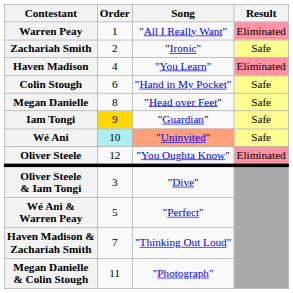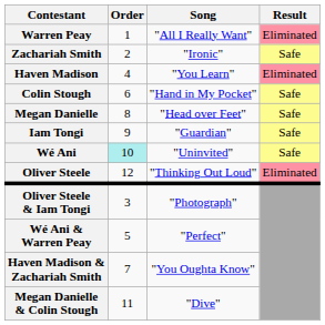 <table class="wikitable unsortable" style="text-align:center;">
 <tr>
 <th scope="col">Contestant</th>
 <th scope="col">Order</th>
 <th scope="col">Song</th>
 <th scope="col">Result</th>
 </tr>
 <tr>
 <th scope="row">Warren Peay</th>
 <td>1</td>
 <td>"<a href='#'>All I Really Want</a>"</td>
 <td bgcolor="FF91A4">Eliminated</td>
 </tr>
 <tr>
 <th scope="row">Zachariah Smith</th>
 <td>2</td>
 <td>"<a href='#'>Ironic</a>"</td>
 <td style="background:#FDFC8F;">Safe</td>
 </tr>
 <tr>
 <th scope="row">Haven Madison</th>
 <td>4</td>
 <td>"<a href='#'>You Learn</a>"</td>
 <td bgcolor="FF91A4">Eliminated</td>
 </tr>
 <tr>
 <th scope="row">Colin Stough</th>
 <td>6</td>
 <td>"<a href='#'>Hand in My Pocket</a>"</td>
 <td style="background:#FDFC8F;">Safe</td>
 </tr>
 <tr>
 <th scope="row">Megan Danielle</th>
 <td>8</td>
 <td>"<a href='#'>Head over Feet</a>"</td>
 <td style="background:#FDFC8F;">Safe</td>
 </tr>
 <tr>
 <th scope="row">Iam Tongi</th>
-<td style="background: gold;">9</td>
+<td>9</td>
 <td>"<a href='#'>Guardian</a>"</td>
 <td style="background:#FDFC8F;">Safe</td>
 </tr>
 <tr>
 <th scope="row">Wé Ani</th>
 <td style="background: paleturquoise;">10</td>
-<td style="background: lightsalmon;">"<a href='#'>Uninvited</a>"</td>
+<td>"<a href='#'>Uninvited</a>"</td>
 <td style="background:#FDFC8F;">Safe</td>
 </tr>
 <tr>
 <th scope="row">Oliver Steele</th>
 <td>12</td>
-<td>"<a href='#'>You Oughta Know</a>"</td>
+<td>"<a href='#'>Thinking Out Loud</a>"</td>
 <td bgcolor="FF91A4">Eliminated</td>
 </tr>
 <tr style="border-top:5px solid">
 <th scope="row">Oliver Steele<br>& Iam Tongi</th>
 <td>3</td>
-<td>"<a href='#'>Dive</a>"</td>
+<td>"<a href='#'>Photograph</a>"</td>
 <td rowspan="4" bgcolor="darkgray"></td>
 </tr>
 <tr>
 <th scope="row">Wé Ani &<br>Warren Peay</th>
 <td>5</td>
 <td>"<a href='#'>Perfect</a>"</td>
 </tr>
 <tr>
 <th scope="row">Haven Madison &<br>Zachariah Smith</th>
 <td>7</td>
-<td>"<a href='#'>Thinking Out Loud</a>"</td>
+<td>"<a href='#'>You Oughta Know</a>"</td>
 </tr>
 <tr>
 <th scope="row">Megan Danielle<br>& Colin Stough</th>
 <td>11</td>
-<td>"<a href='#'>Photograph</a>"</td>
+<td>"<a href='#'>Dive</a>"</td>
 </tr>
 </table>
